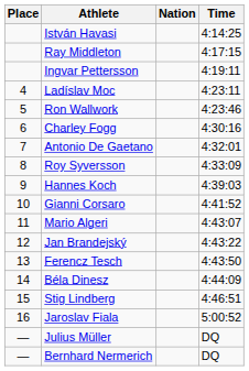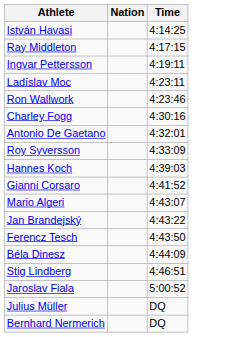 <table class=wikitable>
 <tr>
-<th>Place</th>
 <th>Athlete</th>
 <th>Nation</th>
 <th>Time</th>
 </tr>
 <tr>
-<td align=center></td>
 <td><a href='#'>István Havasi</a></td>
 <td></td>
 <td>4:14:25</td>
 </tr>
 <tr>
-<td align=center></td>
 <td><a href='#'>Ray Middleton</a></td>
 <td></td>
 <td>4:17:15</td>
 </tr>
 <tr>
-<td align=center></td>
 <td><a href='#'>Ingvar Pettersson</a></td>
 <td></td>
 <td>4:19:11</td>
 </tr>
 <tr>
-<td align=center>4</td>
 <td><a href='#'>Ladíslav Moc</a></td>
 <td></td>
 <td>4:23:11</td>
 </tr>
 <tr>
-<td align=center>5</td>
 <td><a href='#'>Ron Wallwork</a></td>
 <td></td>
 <td>4:23:46</td>
 </tr>
 <tr>
-<td align=center>6</td>
 <td><a href='#'>Charley Fogg</a></td>
 <td></td>
 <td>4:30:16</td>
 </tr>
 <tr>
-<td align=center>7</td>
 <td><a href='#'>Antonio De Gaetano</a></td>
 <td></td>
 <td>4:32:01</td>
 </tr>
 <tr>
-<td align=center>8</td>
 <td><a href='#'>Roy Syversson</a></td>
 <td></td>
 <td>4:33:09</td>
 </tr>
 <tr>
-<td align=center>9</td>
 <td><a href='#'>Hannes Koch</a></td>
 <td></td>
 <td>4:39:03</td>
 </tr>
 <tr>
-<td align=center>10</td>
 <td><a href='#'>Gianni Corsaro</a></td>
 <td></td>
 <td>4:41:52</td>
 </tr>
 <tr>
-<td align=center>11</td>
 <td><a href='#'>Mario Algeri</a></td>
 <td></td>
 <td>4:43:07</td>
 </tr>
 <tr>
-<td align=center>12</td>
 <td><a href='#'>Jan Brandejský</a></td>
 <td></td>
 <td>4:43:22</td>
 </tr>
 <tr>
-<td align=center>13</td>
 <td><a href='#'>Ferencz Tesch</a></td>
 <td></td>
 <td>4:43:50</td>
 </tr>
 <tr>
-<td align=center>14</td>
 <td><a href='#'>Béla Dinesz</a></td>
 <td></td>
 <td>4:44:09</td>
 </tr>
 <tr>
-<td align=center>15</td>
 <td><a href='#'>Stig Lindberg</a></td>
 <td></td>
 <td>4:46:51</td>
 </tr>
 <tr>
-<td align=center>16</td>
 <td><a href='#'>Jaroslav Fiala</a></td>
 <td></td>
 <td>5:00:52</td>
 </tr>
 <tr>
-<td align=center>—</td>
 <td><a href='#'>Julius Müller</a></td>
 <td></td>
 <td>DQ</td>
 </tr>
 <tr>
-<td align=center>—</td>
 <td><a href='#'>Bernhard Nermerich</a></td>
 <td></td>
 <td>DQ</td>
 </tr>
 </table>
